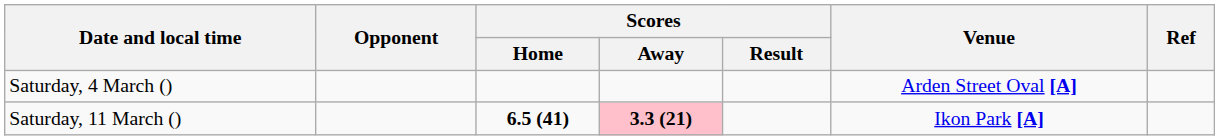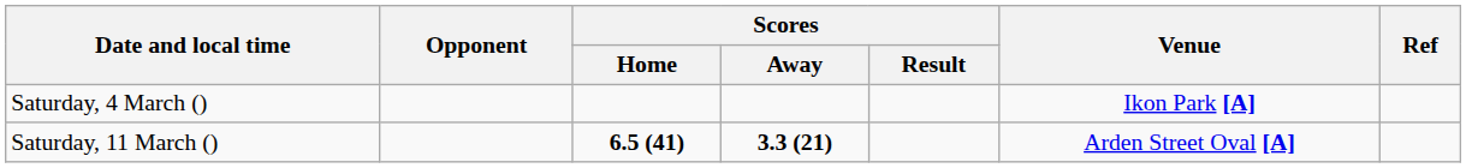 <table class="wikitable plainrowheaders" style="font-size:90%; width:100%; text-align:center;">
 <tr>
 <th scope="col" rowspan=2>Date and local time</th>
 <th scope="col" rowspan=2>Opponent</th>
 <th scope="col" colspan=3>Scores</th>
 <th scope="col" rowspan=2>Venue</th>
 <th scope="col" rowspan=2>Ref</th>
 </tr>
 <tr>
 <th scope="col">Home</th>
 <th scope="col">Away</th>
 <th scope="col">Result</th>
 </tr>
 <tr>
 <td align=left>Saturday, 4 March ()</td>
 <td align=left></td>
 <td></td>
 <td></td>
 <td></td>
-<td><a href='#'>Arden Street Oval</a> <a href='#'><strong>[A]</strong></a></td>
+<td><a href='#'>Ikon Park</a> <a href='#'><strong>[A]</strong></a></td>
 <td></td>
 </tr>
 <tr>
 <td align=left>Saturday, 11 March ()</td>
 <td align=left></td>
 <td><strong>6.5 (41)</strong></td>
-<td style="background: pink;"><strong>3.3 (21)</strong></td>
+<td><strong>3.3 (21)</strong></td>
 <td></td>
-<td><a href='#'>Ikon Park</a> <a href='#'><strong>[A]</strong></a></td>
+<td><a href='#'>Arden Street Oval</a> <a href='#'><strong>[A]</strong></a></td>
 <td></td>
 </tr>
 </table>
